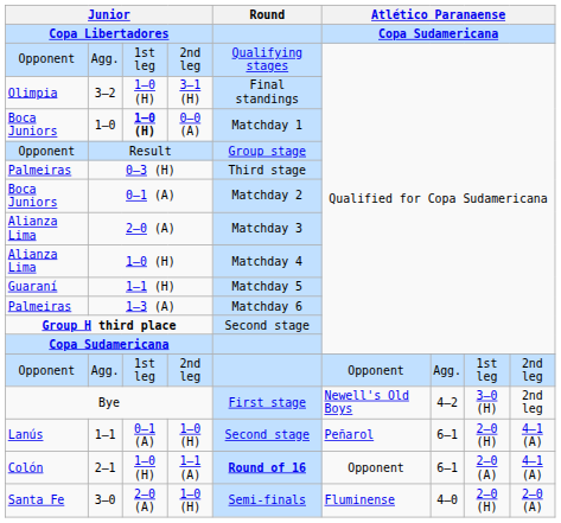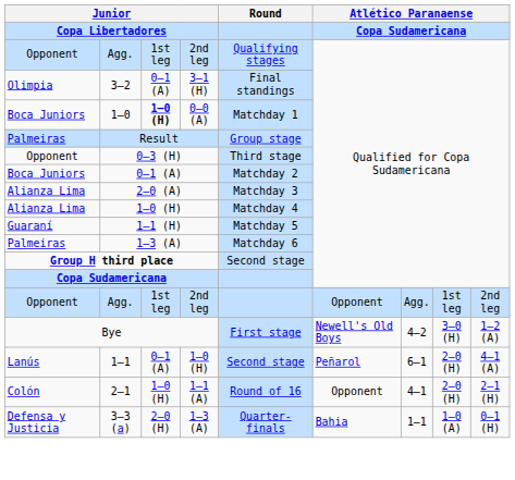 <table class="wikitable" style="text-align:center">
 <tr>
 <th colspan="4"> <a href='#'>Junior</a></th>
 <th>Round</th>
 <th colspan="4"> <a href='#'>Atlético Paranaense</a></th>
 </tr>
 <tr style="background:#C1E0FF">
 <td colspan="4"><strong><a href='#'>Copa Libertadores</a></strong></td>
 <td></td>
 <td colspan="4"><strong><a href='#'>Copa Sudamericana</a></strong></td>
 </tr>
 <tr>
 <td style="background:#C1E0FF">Opponent</td>
 <td style="background:#C1E0FF">Agg.</td>
 <td style="background:#C1E0FF">1st leg</td>
 <td style="background:#C1E0FF">2nd leg</td>
 <td style="background:#C1E0FF"><a href='#'>Qualifying stages</a></td>
 <td colspan="4" rowspan="12">Qualified for Copa Sudamericana</td>
 </tr>
 <tr>
 <td style="text-align:left"> <a href='#'>Olimpia</a></td>
 <td>3–2</td>
-<td><a href='#'>1–0</a> (H)</td>
+<td><a href='#'>0–1</a> (A)</td>
 <td><a href='#'>3–1</a> (H)</td>
 <td style="background:#C1E0FF">Final standings</td>
 </tr>
 <tr>
 <td style="text-align:left"> <a href='#'>Boca Juniors</a></td>
 <td>1–0</td>
 <td><strong><a href='#'>1–0</a> (H)</strong></td>
 <td><a href='#'>0–0</a> (A)</td>
 <td style="background:#C1E0FF">Matchday 1</td>
 </tr>
 <tr style="background:#C1E0FF">
-<td>Opponent</td>
+<td style="text-align:left"> <a href='#'>Palmeiras</a></td>
 <td colspan="3">Result</td>
 <td><a href='#'>Group stage</a></td>
 </tr>
 <tr>
-<td style="text-align:left"> <a href='#'>Palmeiras</a></td>
+<td>Opponent</td>
 <td colspan="3"><a href='#'>0–3</a> (H)</td>
 <td style="background:#C1E0FF">Third stage</td>
 </tr>
 <tr>
 <td style="text-align:left"> <a href='#'>Boca Juniors</a></td>
 <td colspan="3"><a href='#'>0–1</a> (A)</td>
 <td style="background:#C1E0FF">Matchday 2</td>
 </tr>
 <tr>
 <td style="text-align:left"> <a href='#'>Alianza Lima</a></td>
 <td colspan="3"><a href='#'>2–0</a> (A)</td>
 <td style="background:#C1E0FF">Matchday 3</td>
 </tr>
 <tr>
 <td style="text-align:left"> <a href='#'>Alianza Lima</a></td>
 <td colspan="3"><a href='#'>1–0</a> (H)</td>
 <td style="background:#C1E0FF">Matchday 4</td>
 </tr>
 <tr>
 <td style="text-align:left"> <a href='#'>Guaraní</a></td>
 <td colspan="3"><a href='#'>1–1</a> (H)</td>
 <td style="background:#C1E0FF">Matchday 5</td>
 </tr>
 <tr>
 <td style="text-align:left"> <a href='#'>Palmeiras</a></td>
 <td colspan="3"><a href='#'>1–3</a> (A)</td>
 <td style="background:#C1E0FF">Matchday 6</td>
 </tr>
 <tr>
 <td colspan="4" style="vertical-align:top"><strong><a href='#'>Group H</a> third place</strong><br></td>
 <td style="background:#C1E0FF">Second stage</td>
 </tr>
 <tr style="background:#C1E0FF">
 <td colspan="4"><strong><a href='#'>Copa Sudamericana</a></strong></td>
 <td></td>
 </tr>
 <tr style="background:#C1E0FF">
 <td>Opponent</td>
 <td>Agg.</td>
 <td>1st leg</td>
 <td>2nd leg</td>
 <td></td>
 <td>Opponent</td>
 <td>Agg.</td>
 <td>1st leg</td>
 <td>2nd leg</td>
 </tr>
 <tr>
 <td colspan="4">Bye</td>
 <td style="background:#C1E0FF"><a href='#'>First stage</a></td>
 <td style="text-align:left"> <a href='#'>Newell's Old Boys</a></td>
 <td>4–2</td>
 <td><a href='#'>3–0</a> (H)</td>
-<td>2nd leg</td>
+<td><a href='#'>1–2</a> (A)</td>
 </tr>
 <tr>
 <td style="text-align:left"> <a href='#'>Lanús</a></td>
 <td>1–1 </td>
 <td><a href='#'>0–1</a> (A)</td>
 <td><a href='#'>1–0</a> (H)</td>
 <td style="background:#C1E0FF"><a href='#'>Second stage</a></td>
 <td style="text-align:left"> <a href='#'>Peñarol</a></td>
 <td>6–1</td>
 <td><a href='#'>2–0</a> (H)</td>
 <td><a href='#'>4–1</a> (A)</td>
 </tr>
 <tr>
 <td style="text-align:left"> <a href='#'>Colón</a></td>
 <td>2–1</td>
 <td><a href='#'>1–0</a> (H)</td>
 <td><a href='#'>1–1</a> (A)</td>
-<td style="background:#C1E0FF"><strong><a href='#'>Round of 16</a></strong></td>
+<td style="background:#C1E0FF"><a href='#'>Round of 16</a></td>
 <td>Opponent</td>
-<td>6–1</td>
-<td><a href='#'>2–0</a> (A)</td>
-<td><a href='#'>4–1</a> (A)</td>
+<td>4–1</td>
+<td><a href='#'>2–0</a> (H)</td>
+<td><a href='#'>2–1</a> (H)</td>
 </tr>
 <tr>
-<td style="text-align:left"> <a href='#'>Santa Fe</a></td>
-<td>3–0</td>
-<td><a href='#'>2–0</a> (A)</td>
-<td><a href='#'>1–0</a> (H)</td>
-<td style="background:#C1E0FF"><a href='#'>Semi-finals</a></td>
-<td style="text-align:left"> <a href='#'>Fluminense</a></td>
-<td>4–0</td>
+<td style="text-align:left"> <a href='#'>Defensa y Justicia</a></td>
+<td>3–3 (<a href='#'>a</a>)</td>
 <td><a href='#'>2–0</a> (H)</td>
-<td><a href='#'>2–0</a> (A)</td>
+<td><a href='#'>1–3</a> (A)</td>
+<td style="background:#C1E0FF"><a href='#'>Quarter-finals</a></td>
+<td style="text-align:left"> <a href='#'>Bahia</a></td>
+<td>1–1 </td>
+<td><a href='#'>1–0</a> (A)</td>
+<td><a href='#'>0–1</a> (H)</td>
 </tr>
 </table>
